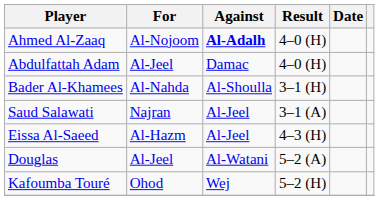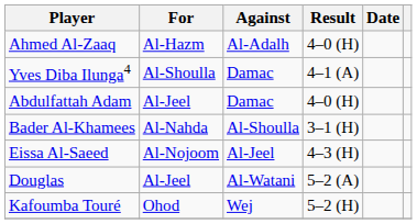 <table class="wikitable">
 <tr>
 <th>Player</th>
 <th>For</th>
 <th>Against</th>
 <th style="text-align:center">Result</th>
 <th>Date</th>
 <th></th>
 </tr>
 <tr>
 <td> <a href='#'>Ahmed Al-Zaaq</a></td>
-<td><a href='#'>Al-Nojoom</a></td>
-<td><strong><a href='#'>Al-Adalh</a></strong></td>
+<td><a href='#'>Al-Hazm</a></td>
+<td><a href='#'>Al-Adalh</a></td>
 <td style="text-align:center;">4–0 (H)</td>
+<td></td>
+<td></td>
+</tr>
+<tr>
+<td> <a href='#'>Yves Diba Ilunga</a><sup>4</sup></td>
+<td><a href='#'>Al-Shoulla</a></td>
+<td><a href='#'>Damac</a></td>
+<td style="text-align:center;">4–1 (A)</td>
 <td></td>
 <td></td>
 </tr>
 <tr>
 <td> <a href='#'>Abdulfattah Adam</a></td>
 <td><a href='#'>Al-Jeel</a></td>
 <td><a href='#'>Damac</a></td>
 <td style="text-align:center;">4–0 (H)</td>
 <td></td>
 <td></td>
 </tr>
 <tr>
 <td> <a href='#'>Bader Al-Khamees</a></td>
 <td><a href='#'>Al-Nahda</a></td>
 <td><a href='#'>Al-Shoulla</a></td>
 <td style="text-align:center;">3–1 (H)</td>
 <td></td>
 <td></td>
 </tr>
 <tr>
-<td> <a href='#'>Saud Salawati</a></td>
-<td><a href='#'>Najran</a></td>
-<td><a href='#'>Al-Jeel</a></td>
-<td style="text-align:center;">3–1 (A)</td>
-<td></td>
-<td></td>
-</tr>
-<tr>
 <td> <a href='#'>Eissa Al-Saeed</a></td>
-<td><a href='#'>Al-Hazm</a></td>
+<td><a href='#'>Al-Nojoom</a></td>
 <td><a href='#'>Al-Jeel</a></td>
 <td style="text-align:center;">4–3 (H)</td>
 <td></td>
 <td></td>
 </tr>
 <tr>
 <td> <a href='#'>Douglas</a></td>
 <td><a href='#'>Al-Jeel</a></td>
 <td><a href='#'>Al-Watani</a></td>
 <td style="text-align:center;">5–2 (A)</td>
 <td></td>
 <td></td>
 </tr>
 <tr>
 <td> <a href='#'>Kafoumba Touré</a></td>
 <td><a href='#'>Ohod</a></td>
 <td><a href='#'>Wej</a></td>
 <td style="text-align:center;">5–2 (H)</td>
 <td></td>
 <td></td>
 </tr>
 <tr>
 </tr>
 </table>
